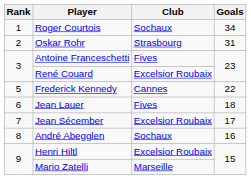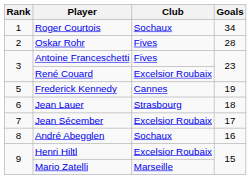 <table class="wikitable" style="text-align:center">
 <tr>
 <th>Rank</th>
 <th>Player</th>
 <th>Club</th>
 <th>Goals</th>
 </tr>
 <tr>
 <td>1</td>
 <td align="left">  <a href='#'>Roger Courtois</a></td>
 <td align="left"><a href='#'>Sochaux</a></td>
 <td>34</td>
 </tr>
 <tr>
 <td>2</td>
 <td align="left"> <a href='#'>Oskar Rohr</a></td>
-<td align="left"><a href='#'>Strasbourg</a></td>
-<td>31</td>
+<td align="left"><a href='#'>Fives</a></td>
+<td>28</td>
 </tr>
 <tr>
 <td rowspan="2">3</td>
 <td align="left"> <a href='#'>Antoine Franceschetti</a></td>
 <td align="left"><a href='#'>Fives</a></td>
 <td rowspan="2">23</td>
 </tr>
 <tr>
 <td align="left"> <a href='#'>René Couard</a></td>
 <td align="left"><a href='#'>Excelsior Roubaix</a></td>
 </tr>
 <tr>
 <td>5</td>
 <td align="left"> <a href='#'>Frederick Kennedy</a></td>
 <td align="left"><a href='#'>Cannes</a></td>
-<td>22</td>
+<td>19</td>
 </tr>
 <tr>
 <td>6</td>
 <td align="left"> <a href='#'>Jean Lauer</a></td>
-<td align="left"><a href='#'>Fives</a></td>
+<td align="left"><a href='#'>Strasbourg</a></td>
 <td>18</td>
 </tr>
 <tr>
 <td>7</td>
 <td align="left"> <a href='#'>Jean Sécember</a></td>
 <td align="left"><a href='#'>Excelsior Roubaix</a></td>
 <td>17</td>
 </tr>
 <tr>
 <td>8</td>
 <td align="left"> <a href='#'>André Abegglen</a></td>
 <td align="left"><a href='#'>Sochaux</a></td>
 <td>16</td>
 </tr>
 <tr>
 <td rowspan="2">9</td>
 <td align="left">  <a href='#'>Henri Hiltl</a></td>
 <td align="left"><a href='#'>Excelsior Roubaix</a></td>
 <td rowspan="2">15</td>
 </tr>
 <tr>
 <td align="left"> <a href='#'>Mario Zatelli</a></td>
 <td align="left"><a href='#'>Marseille</a></td>
 </tr>
 </table>
